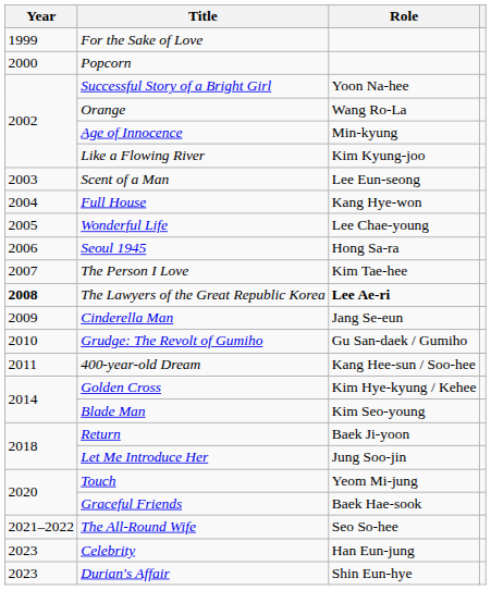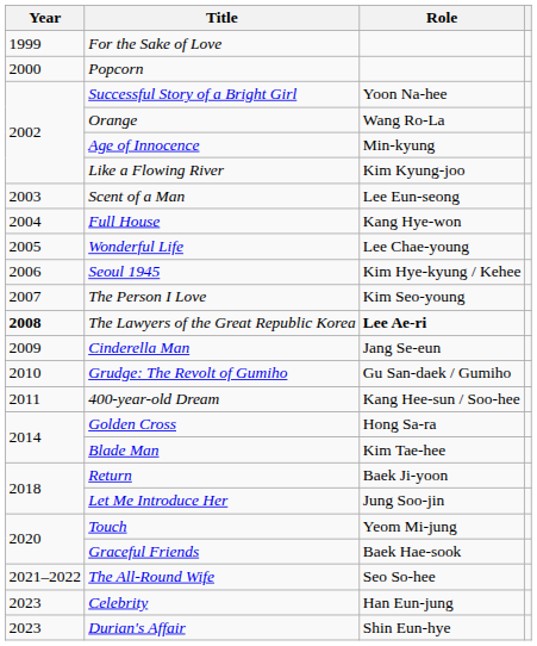 <table class="wikitable">
 <tr>
 <th>Year</th>
 <th>Title</th>
 <th>Role</th>
 <th></th>
 </tr>
 <tr>
 <td>1999</td>
 <td><em>For the Sake of Love</em> </td>
 <td></td>
 <td></td>
 </tr>
 <tr>
 <td>2000</td>
 <td><em>Popcorn</em></td>
 <td></td>
 <td></td>
 </tr>
 <tr>
 <td rowspan=4>2002</td>
 <td><em><a href='#'>Successful Story of a Bright Girl</a></em></td>
 <td>Yoon Na-hee</td>
 <td></td>
 </tr>
 <tr>
 <td><em>Orange</em></td>
 <td>Wang Ro-La</td>
 <td></td>
 </tr>
 <tr>
 <td><em><a href='#'>Age of Innocence</a></em></td>
 <td>Min-kyung</td>
 <td></td>
 </tr>
 <tr>
 <td><em>Like a Flowing River</em></td>
 <td>Kim Kyung-joo</td>
 <td></td>
 </tr>
 <tr>
 <td>2003</td>
 <td><em>Scent of a Man</em></td>
 <td>Lee Eun-seong</td>
 <td></td>
 </tr>
 <tr>
 <td>2004</td>
 <td><em><a href='#'>Full House</a></em></td>
 <td>Kang Hye-won</td>
 <td></td>
 </tr>
 <tr>
 <td>2005</td>
 <td><em><a href='#'>Wonderful Life</a></em></td>
 <td>Lee Chae-young</td>
 <td></td>
 </tr>
 <tr>
 <td>2006</td>
 <td><em><a href='#'>Seoul 1945</a></em></td>
-<td>Hong Sa-ra</td>
+<td>Kim Hye-kyung / Kehee</td>
 <td></td>
 </tr>
 <tr>
 <td>2007</td>
 <td><em>The Person I Love</em></td>
-<td>Kim Tae-hee</td>
+<td>Kim Seo-young</td>
 <td></td>
 </tr>
 <tr>
 <td><strong>2008</strong></td>
 <td><em>The Lawyers of the Great Republic Korea</em></td>
 <td><strong>Lee Ae-ri</strong></td>
 <td></td>
 </tr>
 <tr>
 <td>2009</td>
 <td><em><a href='#'>Cinderella Man</a></em></td>
 <td>Jang Se-eun</td>
 <td></td>
 </tr>
 <tr>
 <td>2010</td>
 <td><em><a href='#'>Grudge: The Revolt of Gumiho</a></em></td>
 <td>Gu San-daek / Gumiho</td>
 <td></td>
 </tr>
 <tr>
 <td>2011</td>
 <td><em>400-year-old Dream</em></td>
 <td>Kang Hee-sun / Soo-hee</td>
 <td></td>
 </tr>
 <tr>
 <td rowspan=2>2014</td>
 <td><em><a href='#'>Golden Cross</a></em></td>
-<td>Kim Hye-kyung / Kehee</td>
+<td>Hong Sa-ra</td>
 <td></td>
 </tr>
 <tr>
 <td><em><a href='#'>Blade Man</a></em></td>
-<td>Kim Seo-young</td>
+<td>Kim Tae-hee</td>
 <td></td>
 </tr>
 <tr>
 <td rowspan=2>2018</td>
 <td><em><a href='#'>Return</a></em></td>
 <td>Baek Ji-yoon</td>
 <td></td>
 </tr>
 <tr>
 <td><em><a href='#'>Let Me Introduce Her</a></em></td>
 <td>Jung Soo-jin</td>
 <td></td>
 </tr>
 <tr>
 <td rowspan="2">2020</td>
 <td><em><a href='#'>Touch</a></em></td>
 <td>Yeom Mi-jung</td>
 <td></td>
 </tr>
 <tr>
 <td><em><a href='#'>Graceful Friends</a></em></td>
 <td>Baek Hae-sook</td>
 <td></td>
 </tr>
 <tr>
 <td>2021–2022</td>
 <td><em><a href='#'>The All-Round Wife</a></em></td>
 <td>Seo So-hee</td>
 <td></td>
 </tr>
 <tr>
 <td>2023</td>
 <td><em><a href='#'>Celebrity</a></em></td>
 <td>Han Eun-jung</td>
 <td></td>
 </tr>
 <tr>
 <td>2023</td>
 <td><em><a href='#'>Durian's Affair</a></em></td>
 <td>Shin Eun-hye</td>
 <td></td>
 </tr>
 </table>
